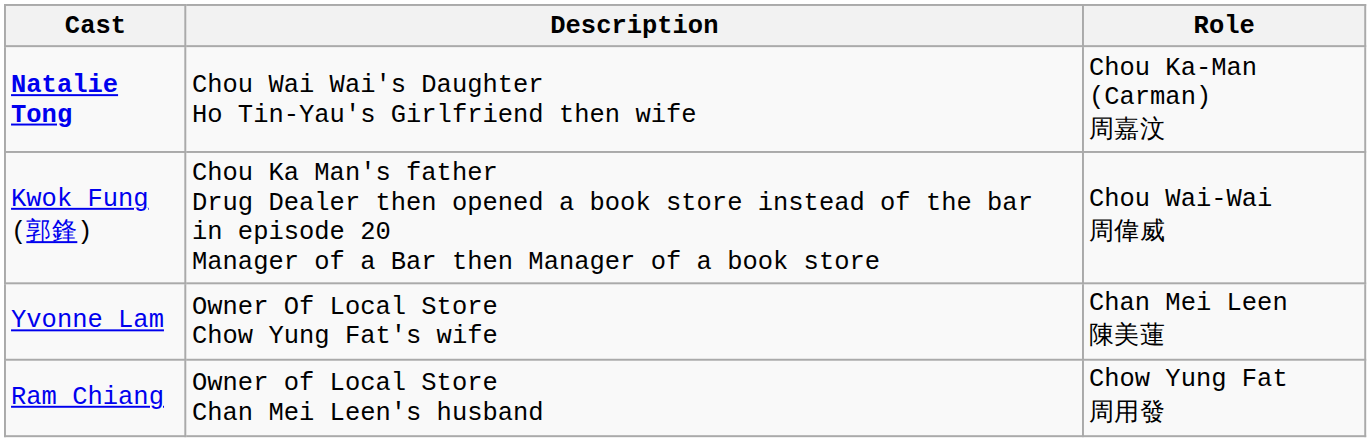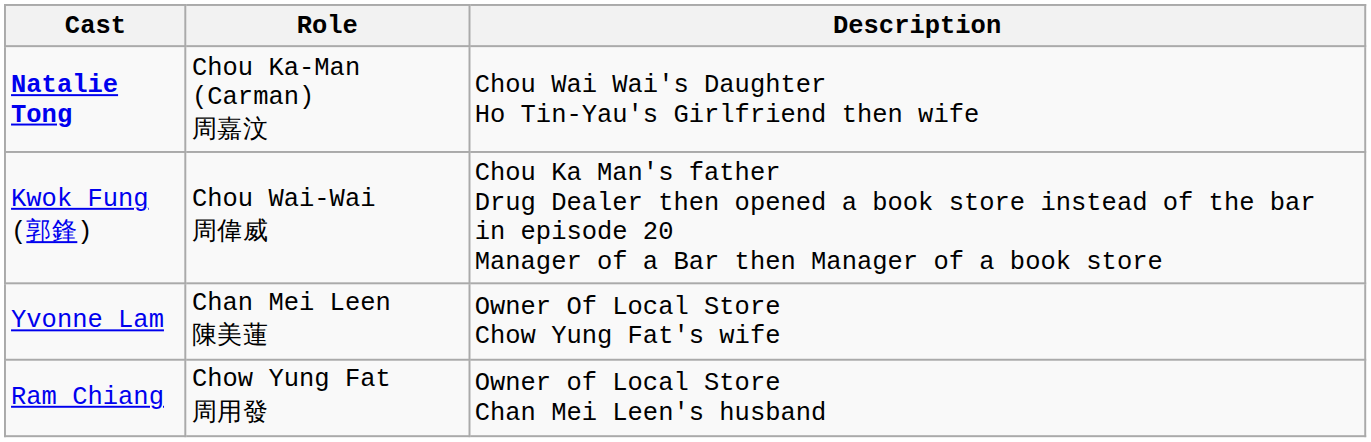 <table class="wikitable" width="55%">
 <tr>
 <th>Cast</th>
+<th>Role</th>
 <th>Description</th>
-<th>Role</th>
 </tr>
 <tr>
 <td><strong><a href='#'>Natalie Tong</a></strong></td>
+<td>Chou Ka-Man (Carman) <br> 周嘉汶</td>
 <td>Chou Wai Wai's Daughter <br> Ho Tin-Yau's Girlfriend then wife</td>
-<td>Chou Ka-Man (Carman) <br> 周嘉汶</td>
 </tr>
 <tr>
 <td><a href='#'>Kwok Fung</a><br>(<a href='#'>郭鋒</a>)</td>
+<td>Chou Wai-Wai <br> 周偉威</td>
 <td>Chou Ka Man's father <br> Drug Dealer then opened a book store instead of the bar in episode 20 <br> Manager of a Bar then Manager of a book store</td>
-<td>Chou Wai-Wai <br> 周偉威</td>
 </tr>
 <tr>
 <td><a href='#'>Yvonne Lam</a><br></td>
+<td>Chan Mei Leen <br> 陳美蓮</td>
 <td>Owner Of Local Store <br> Chow Yung Fat's wife</td>
-<td>Chan Mei Leen <br> 陳美蓮</td>
 </tr>
 <tr>
 <td><a href='#'>Ram Chiang</a><br></td>
+<td>Chow Yung Fat <br> 周用發</td>
 <td>Owner of Local Store <br> Chan Mei Leen's husband</td>
-<td>Chow Yung Fat <br> 周用發</td>
 </tr>
 </table>
